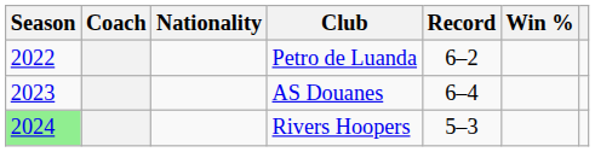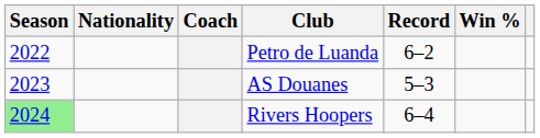 <table class="wikitable plainrowheaders sortable">
 <tr>
 <th scope="col">Season</th>
+<th scope="col">Nationality</th>
 <th scope="col">Coach</th>
-<th scope="col">Nationality</th>
 <th scope="col">Club</th>
 <th scope="col">Record</th>
 <th scope="col">Win %</th>
 <th scope="col"></th>
 </tr>
 <tr>
 <td><a href='#'>2022</a></td>
+<td></td>
 <th scope="row"></th>
-<td></td>
 <td> <a href='#'>Petro de Luanda</a></td>
 <td align=center>6–2</td>
 <td align=center></td>
 <td align=center></td>
 </tr>
 <tr>
 <td><a href='#'>2023</a></td>
+<td></td>
 <th scope="row"></th>
-<td></td>
 <td> <a href='#'>AS Douanes</a></td>
-<td align=center>6–4</td>
+<td align=center>5–3</td>
 <td align=center></td>
 <td align=center></td>
 </tr>
 <tr>
 <td style="background: lightgreen;"><a href='#'>2024</a></td>
+<td></td>
 <th scope="row"></th>
-<td></td>
 <td> <a href='#'>Rivers Hoopers</a></td>
-<td align=center>5–3</td>
+<td align=center>6–4</td>
 <td align=center></td>
 <td align=center></td>
 </tr>
 </table>
